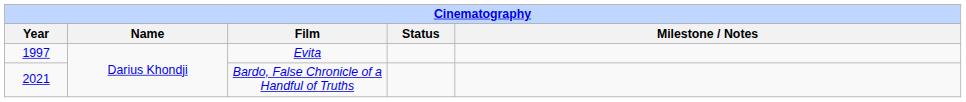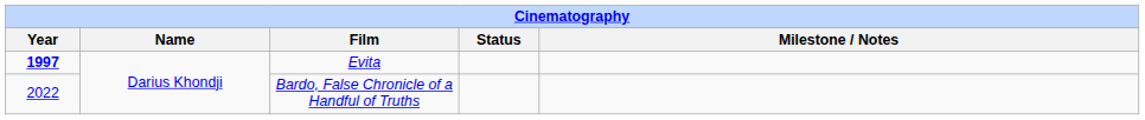 <table class="wikitable" style="text-align: center">
 <tr style="background:#bfd7ff;">
 <td colspan="5" style="text-align:center;"><strong><a href='#'>Cinematography</a></strong></td>
 </tr>
 <tr style="background:#ebf5ff;">
 <th style="width:075px;">Year</th>
 <th style="width:200px;">Name</th>
 <th style="width:200px;">Film</th>
 <th style="width:080px;">Status</th>
 <th style="width:650px;">Milestone / Notes</th>
 </tr>
 <tr>
-<td><a href='#'>1997</a></td>
+<td><strong><a href='#'>1997</a></strong></td>
 <td rowspan=2><a href='#'>Darius Khondji</a></td>
 <td><em><a href='#'>Evita</a></em></td>
 <td></td>
 <td></td>
 </tr>
 <tr>
-<td><a href='#'>2021</a></td>
+<td><a href='#'>2022</a></td>
 <td><em><a href='#'>Bardo, False Chronicle of a Handful of Truths</a></em></td>
 <td></td>
 <td></td>
 </tr>
 </table>
